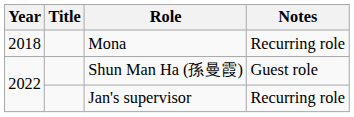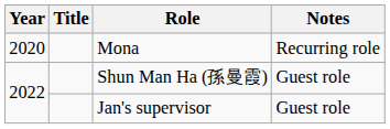 <table class="wikitable">
 <tr>
 <th>Year</th>
 <th>Title</th>
 <th>Role</th>
 <th>Notes</th>
 </tr>
 <tr>
-<td>2018</td>
+<td>2020</td>
 <td><em></em></td>
 <td>Mona</td>
 <td>Recurring role</td>
 </tr>
 <tr>
 <td rowspan="2">2022</td>
 <td><em></em></td>
 <td>Shun Man Ha (孫曼霞)</td>
 <td>Guest role</td>
 </tr>
 <tr>
 <td><em></em></td>
 <td>Jan's supervisor</td>
-<td>Recurring role</td>
+<td>Guest role</td>
 </tr>
 </table>
